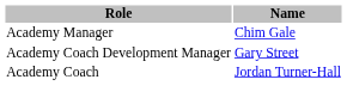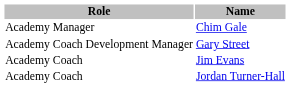 <table class="toccolours">
 <tr>
 <th style="background:silver;">Role</th>
 <th style="background:silver;">Name</th>
 </tr>
 <tr>
 <td>Academy Manager</td>
 <td> <a href='#'>Chim Gale</a></td>
 </tr>
 <tr>
 <td>Academy Coach Development Manager</td>
 <td> <a href='#'>Gary Street</a></td>
 </tr>
 <tr>
 <td>Academy Coach</td>
+<td> <a href='#'>Jim Evans</a></td>
+</tr>
+<tr>
+<td>Academy Coach</td>
 <td> <a href='#'>Jordan Turner-Hall</a></td>
 </tr>
 </table>
